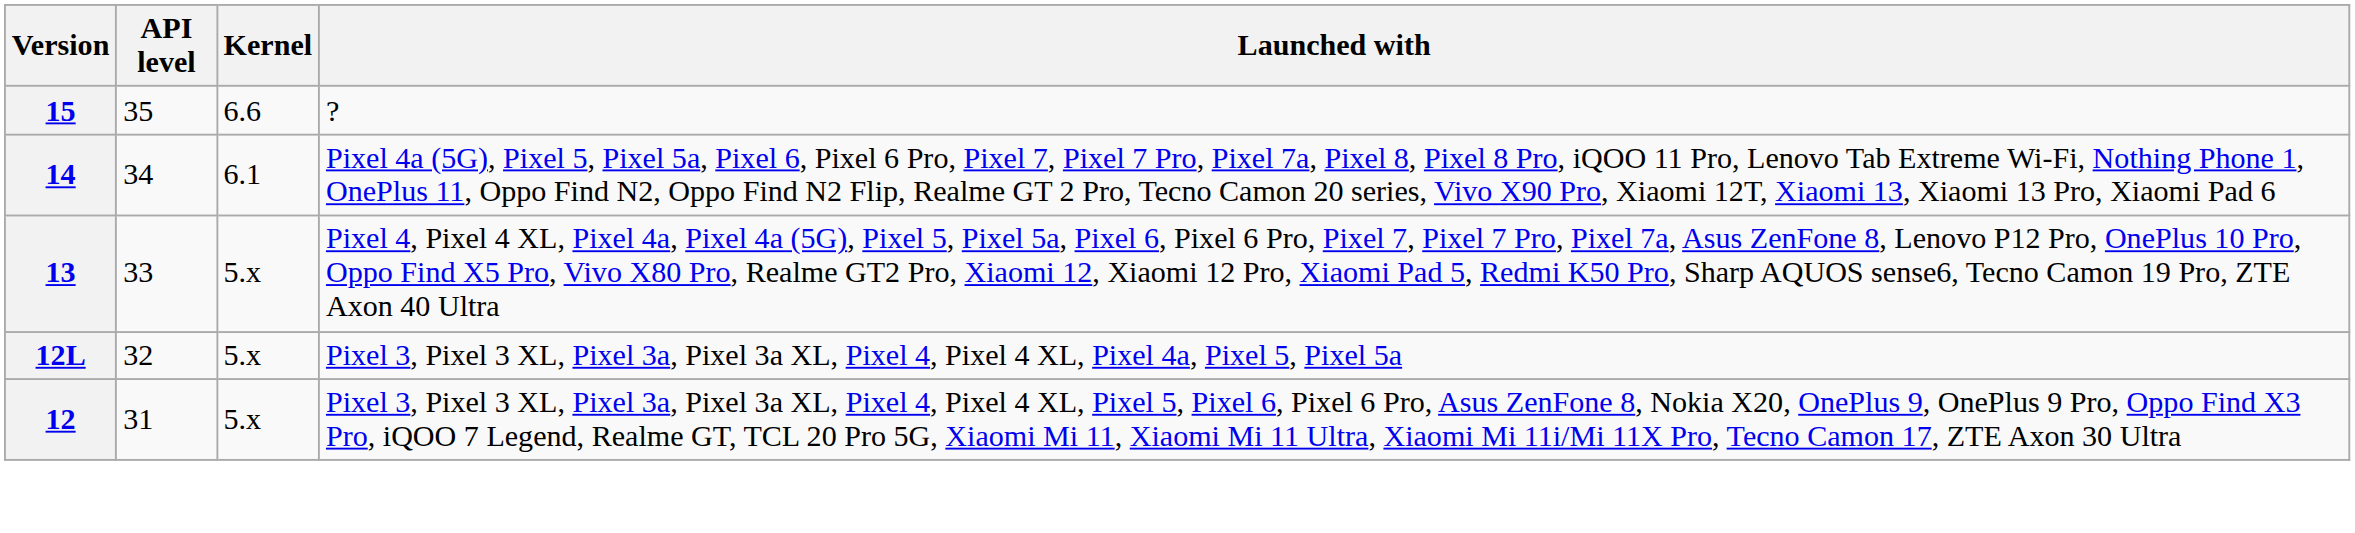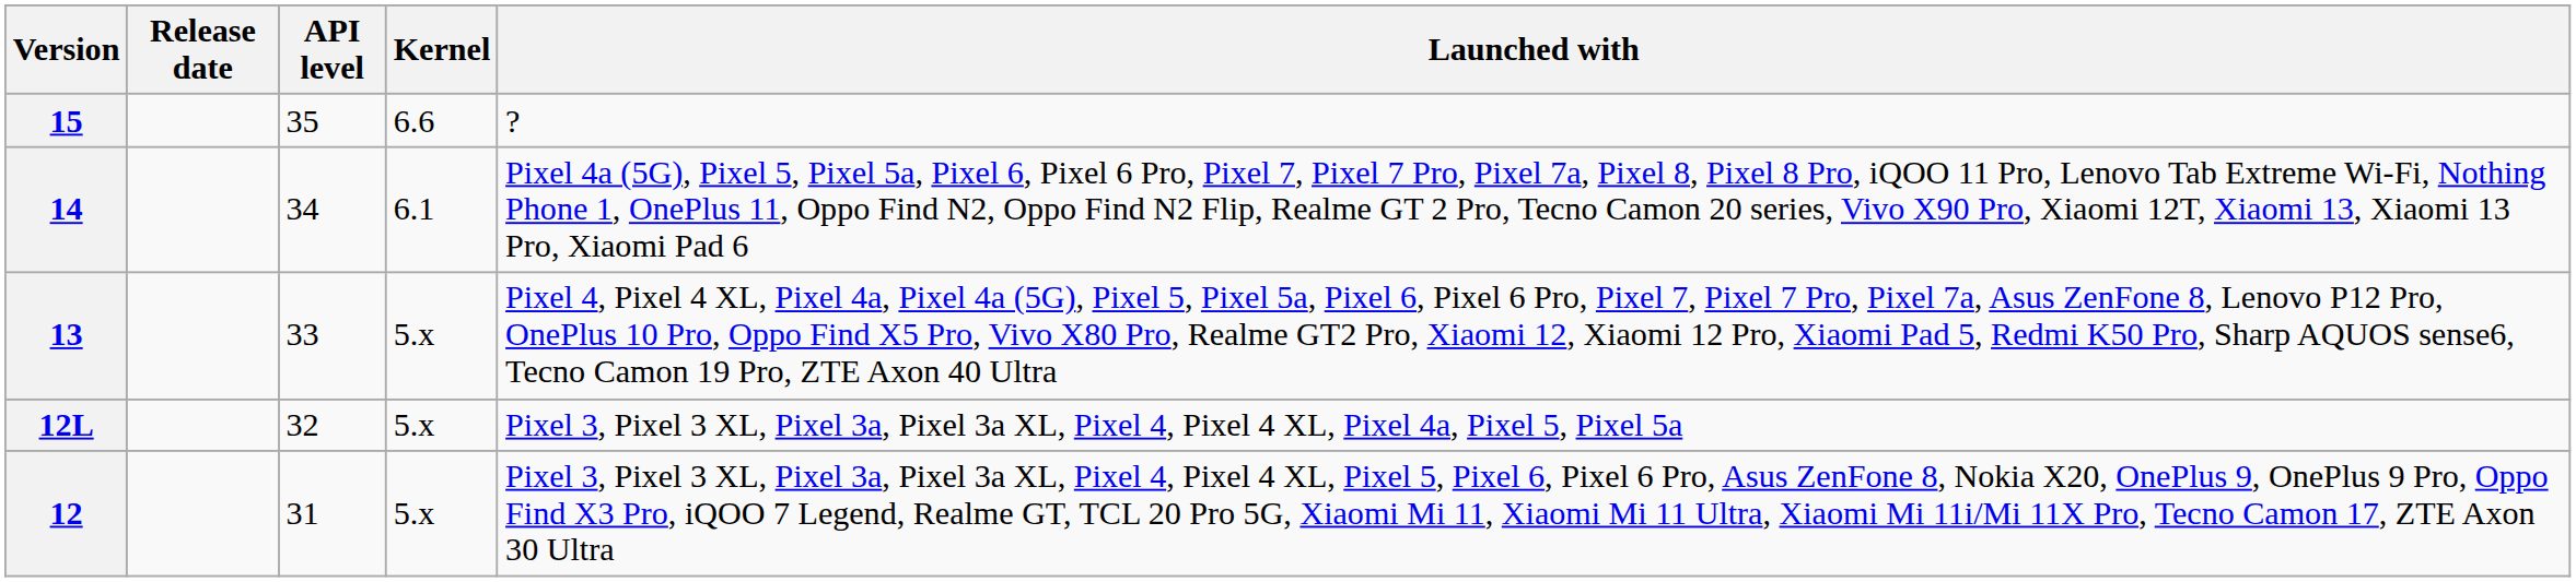 <table class="wikitable sortable sticky-header">
 <tr>
 <th>Version</th>
+<th>Release date</th>
 <th>API level</th>
 <th>Kernel</th>
 <th>Launched with</th>
 </tr>
 <tr>
 <th><a href='#'>15</a></th>
+<td></td>
 <td>35</td>
 <td>6.6</td>
 <td>?</td>
 </tr>
 <tr>
 <th><a href='#'>14</a></th>
+<td></td>
 <td>34</td>
 <td>6.1 </td>
 <td><a href='#'>Pixel 4a (5G)</a>, <a href='#'>Pixel 5</a>, <a href='#'>Pixel 5a</a>, <a href='#'>Pixel 6</a>, Pixel 6 Pro, <a href='#'>Pixel 7</a>, <a href='#'>Pixel 7 Pro</a>, <a href='#'>Pixel 7a</a>, <a href='#'>Pixel 8</a>, <a href='#'>Pixel 8 Pro</a>, iQOO 11 Pro, Lenovo Tab Extreme Wi-Fi, <a href='#'>Nothing Phone 1</a>, <a href='#'>OnePlus 11</a>, Oppo Find N2, Oppo Find N2 Flip, Realme GT 2 Pro, Tecno Camon 20 series, <a href='#'>Vivo X90 Pro</a>, Xiaomi 12T, <a href='#'>Xiaomi 13</a>, Xiaomi 13 Pro, Xiaomi Pad 6</td>
 </tr>
 <tr>
 <th><a href='#'>13</a></th>
+<td></td>
 <td>33</td>
 <td>5.x</td>
 <td><a href='#'>Pixel 4</a>, Pixel 4 XL, <a href='#'>Pixel 4a</a>, <a href='#'>Pixel 4a (5G)</a>, <a href='#'>Pixel 5</a>, <a href='#'>Pixel 5a</a>, <a href='#'>Pixel 6</a>, Pixel 6 Pro, <a href='#'>Pixel 7</a>, <a href='#'>Pixel 7 Pro</a>, <a href='#'>Pixel 7a</a>, <a href='#'>Asus ZenFone 8</a>, Lenovo P12 Pro, <a href='#'>OnePlus 10 Pro</a>, <a href='#'>Oppo Find X5 Pro</a>, <a href='#'>Vivo X80 Pro</a>, Realme GT2 Pro, <a href='#'>Xiaomi 12</a>, Xiaomi 12 Pro, <a href='#'>Xiaomi Pad 5</a>, <a href='#'>Redmi K50 Pro</a>, Sharp AQUOS sense6, Tecno Camon 19 Pro, ZTE Axon 40 Ultra</td>
 </tr>
 <tr>
 <th><a href='#'>12L</a><br></th>
+<td></td>
 <td>32</td>
 <td>5.x</td>
 <td><a href='#'>Pixel 3</a>, Pixel 3 XL, <a href='#'>Pixel 3a</a>, Pixel 3a XL, <a href='#'>Pixel 4</a>, Pixel 4 XL, <a href='#'>Pixel 4a</a>, <a href='#'>Pixel 5</a>, <a href='#'>Pixel 5a</a></td>
 </tr>
 <tr>
 <th><a href='#'>12</a></th>
+<td></td>
 <td>31</td>
 <td>5.x</td>
 <td><a href='#'>Pixel 3</a>, Pixel 3 XL, <a href='#'>Pixel 3a</a>, Pixel 3a XL, <a href='#'>Pixel 4</a>, Pixel 4 XL, <a href='#'>Pixel 5</a>, <a href='#'>Pixel 6</a>, Pixel 6 Pro, <a href='#'>Asus ZenFone 8</a>, Nokia X20, <a href='#'>OnePlus 9</a>, OnePlus 9 Pro, <a href='#'>Oppo Find X3 Pro</a>, iQOO 7 Legend, Realme GT, TCL 20 Pro 5G, <a href='#'>Xiaomi Mi 11</a>, <a href='#'>Xiaomi Mi 11 Ultra</a>, <a href='#'>Xiaomi Mi 11i/Mi 11X Pro</a>, <a href='#'>Tecno Camon 17</a>, ZTE Axon 30 Ultra<br></td>
 </tr>
 </table>
